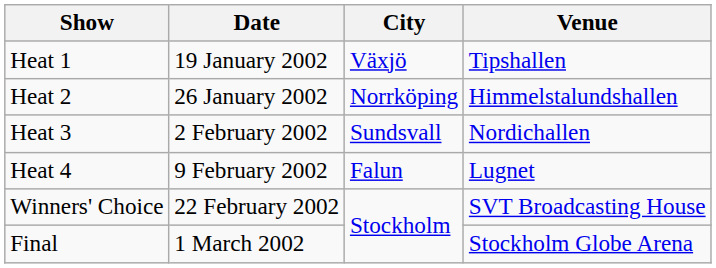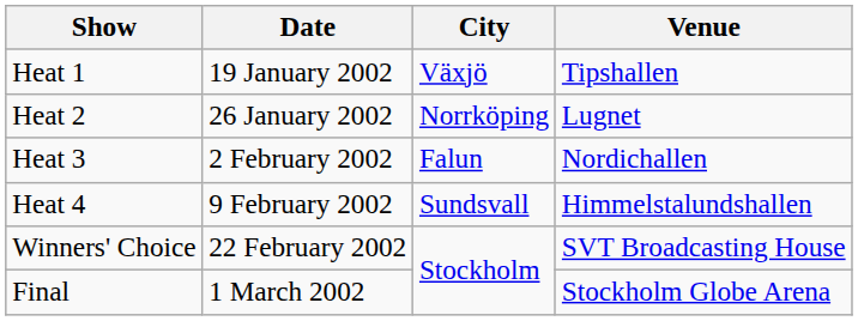 <table class="wikitable" style="margin: 1em auto 1em auto;">
 <tr>
 <th>Show</th>
 <th>Date</th>
 <th>City</th>
 <th>Venue</th>
 </tr>
 <tr>
 <td>Heat 1</td>
 <td>19 January 2002</td>
 <td><a href='#'>Växjö</a></td>
 <td><a href='#'>Tipshallen</a></td>
 </tr>
 <tr>
 <td>Heat 2</td>
 <td>26 January 2002</td>
 <td><a href='#'>Norrköping</a></td>
-<td><a href='#'>Himmelstalundshallen</a></td>
+<td><a href='#'>Lugnet</a></td>
 </tr>
 <tr>
 <td>Heat 3</td>
 <td>2 February 2002</td>
-<td><a href='#'>Sundsvall</a></td>
+<td><a href='#'>Falun</a></td>
 <td><a href='#'>Nordichallen</a></td>
 </tr>
 <tr>
 <td>Heat 4</td>
 <td>9 February 2002</td>
-<td><a href='#'>Falun</a></td>
-<td><a href='#'>Lugnet</a></td>
+<td><a href='#'>Sundsvall</a></td>
+<td><a href='#'>Himmelstalundshallen</a></td>
 </tr>
 <tr>
 <td>Winners' Choice</td>
 <td>22 February 2002</td>
 <td rowspan="2"><a href='#'>Stockholm</a></td>
 <td><a href='#'>SVT Broadcasting House</a></td>
 </tr>
 <tr>
 <td>Final</td>
 <td>1 March 2002</td>
 <td><a href='#'>Stockholm Globe Arena</a></td>
 </tr>
 </table>
